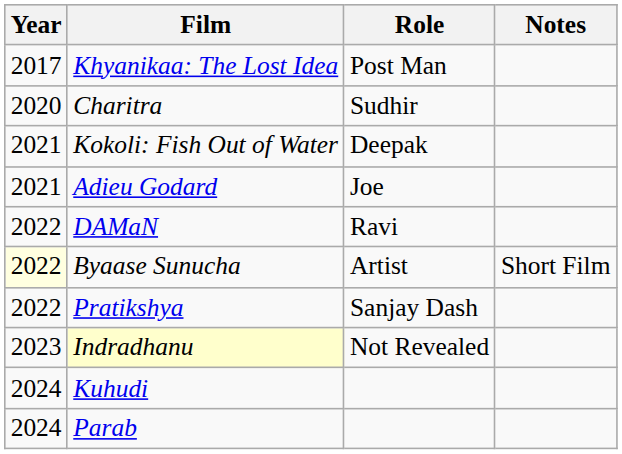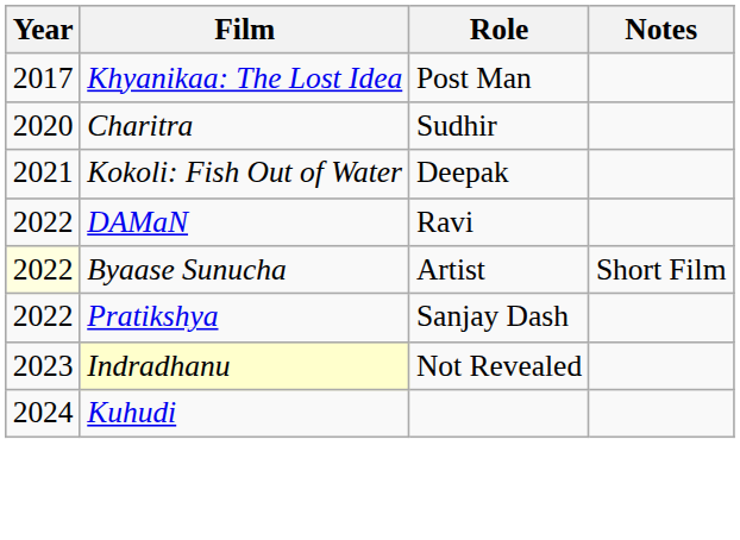 <table class="wikitable plainrowheaders sortable" style="margin-right: 0;">
 <tr>
 <th>Year</th>
 <th>Film</th>
 <th>Role</th>
 <th>Notes</th>
 </tr>
 <tr>
 <td>2017</td>
 <td><em><a href='#'>Khyanikaa: The Lost Idea</a></em></td>
 <td>Post Man</td>
 <td></td>
 </tr>
 <tr>
 <td>2020</td>
 <td><em>Charitra</em></td>
 <td>Sudhir</td>
 <td></td>
 </tr>
 <tr>
 <td>2021</td>
 <td><em>Kokoli: Fish Out of Water</em></td>
 <td>Deepak</td>
-<td></td>
-</tr>
-<tr>
-<td>2021</td>
-<td><em><a href='#'>Adieu Godard</a></em></td>
-<td>Joe</td>
 <td></td>
 </tr>
 <tr>
 <td>2022</td>
 <td><em><a href='#'>DAMaN</a></em></td>
 <td>Ravi</td>
 <td></td>
 </tr>
 <tr>
 <td style="background: lightyellow;">2022</td>
 <td><em>Byaase Sunucha</em></td>
 <td>Artist</td>
 <td>Short Film</td>
 </tr>
 <tr>
 <td>2022</td>
 <td><em><a href='#'>Pratikshya</a></em></td>
 <td>Sanjay Dash</td>
 <td></td>
 </tr>
 <tr>
 <td>2023</td>
 <td scope="row" style="background:#FFFFCC;"><em>Indradhanu</em> </td>
 <td>Not Revealed</td>
 <td></td>
 </tr>
 <tr>
 <td>2024</td>
 <td><em><a href='#'>Kuhudi</a></em></td>
 <td></td>
 <td></td>
 </tr>
-<tr>
-<td>2024</td>
-<td><em><a href='#'>Parab</a></em></td>
-<td></td>
-<td></td>
-</tr>
 </table>
